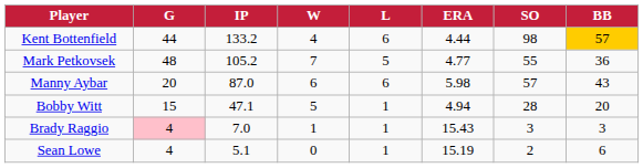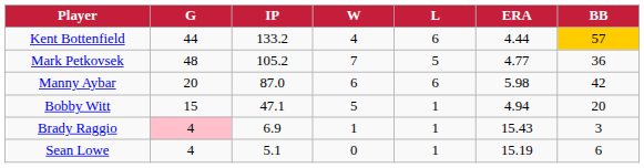 <table class="wikitable sortable">
 <tr>
 <th style="background:#c41e3a;color:white;" width="16%">Player</th>
 <th style="background:#c41e3a;color:white;" width="9%">G</th>
 <th style="background:#c41e3a;color:white;" width="9%">IP</th>
 <th style="background:#c41e3a;color:white;" width="9%">W</th>
 <th style="background:#c41e3a;color:white;" width="9%">L</th>
 <th style="background:#c41e3a;color:white;" width="9%">ERA</th>
-<th style="background:#c41e3a;color:white;" width="9%">SO</th>
 <th style="background:#c41e3a;color:white;" width="9%">BB</th>
 </tr>
 <tr align="center">
 <td><a href='#'>Kent Bottenfield</a></td>
 <td>44</td>
 <td>133.2</td>
 <td>4</td>
 <td>6</td>
 <td>4.44</td>
-<td>98</td>
 <td bgcolor="#FFCC00">57</td>
 </tr>
 <tr align=center>
 <td><a href='#'>Mark Petkovsek</a></td>
 <td>48</td>
 <td>105.2</td>
 <td>7</td>
 <td>5</td>
 <td>4.77</td>
-<td>55</td>
 <td>36</td>
 </tr>
 <tr align="center">
 <td><a href='#'>Manny Aybar</a></td>
 <td>20</td>
 <td>87.0</td>
 <td>6</td>
 <td>6</td>
 <td>5.98</td>
-<td>57</td>
-<td>43</td>
+<td>42</td>
 </tr>
 <tr align=center>
 <td><a href='#'>Bobby Witt</a></td>
 <td>15</td>
 <td>47.1</td>
 <td>5</td>
 <td>1</td>
 <td>4.94</td>
-<td>28</td>
 <td>20</td>
 </tr>
 <tr align="center">
 <td><a href='#'>Brady Raggio</a></td>
 <td style="background: pink;">4</td>
-<td>7.0</td>
+<td>6.9</td>
 <td>1</td>
 <td>1</td>
 <td>15.43</td>
-<td>3</td>
 <td>3</td>
 </tr>
 <tr align=center>
 <td><a href='#'>Sean Lowe</a></td>
 <td>4</td>
 <td>5.1</td>
 <td>0</td>
 <td>1</td>
 <td>15.19</td>
-<td>2</td>
 <td>6</td>
 </tr>
 </table>
